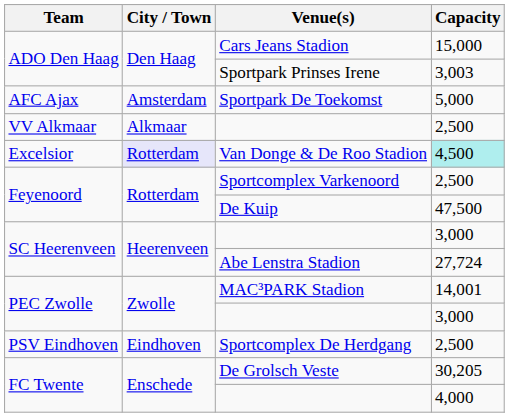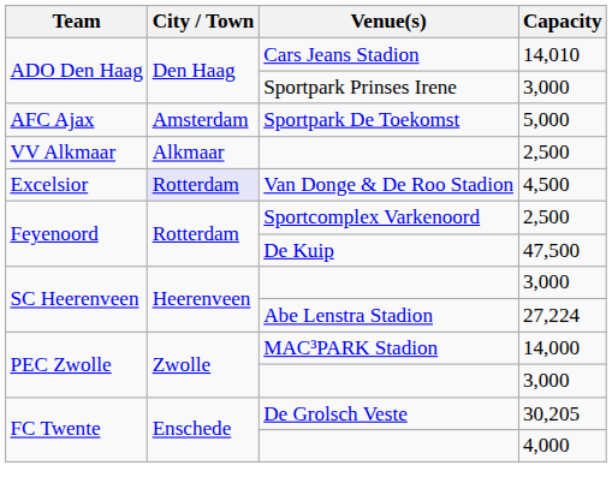 <table class="wikitable sortable">
 <tr>
 <th>Team</th>
 <th>City / Town</th>
 <th>Venue(s)</th>
 <th>Capacity</th>
 </tr>
 <tr>
 <td rowspan="2"><a href='#'>ADO Den Haag</a></td>
 <td rowspan="2"><a href='#'>Den Haag</a></td>
 <td><a href='#'>Cars Jeans Stadion</a></td>
-<td>15,000</td>
+<td>14,010</td>
 </tr>
 <tr>
 <td>Sportpark Prinses Irene</td>
-<td>3,003</td>
+<td>3,000</td>
 </tr>
 <tr>
 <td><a href='#'>AFC Ajax</a></td>
 <td><a href='#'>Amsterdam</a></td>
 <td><a href='#'>Sportpark De Toekomst</a></td>
 <td>5,000</td>
 </tr>
 <tr>
 <td><a href='#'>VV Alkmaar</a></td>
 <td><a href='#'>Alkmaar</a></td>
 <td></td>
 <td>2,500</td>
 </tr>
 <tr>
 <td><a href='#'>Excelsior</a></td>
 <td style="background: lavender;"><a href='#'>Rotterdam</a></td>
 <td><a href='#'>Van Donge & De Roo Stadion</a></td>
-<td style="background: paleturquoise;">4,500</td>
+<td>4,500</td>
 </tr>
 <tr>
 <td rowspan="2"><a href='#'>Feyenoord</a></td>
 <td rowspan="2"><a href='#'>Rotterdam</a></td>
 <td><a href='#'>Sportcomplex Varkenoord</a></td>
 <td>2,500</td>
 </tr>
 <tr>
 <td><a href='#'>De Kuip</a></td>
 <td>47,500</td>
 </tr>
 <tr>
 <td rowspan="2"><a href='#'>SC Heerenveen</a></td>
 <td rowspan="2"><a href='#'>Heerenveen</a></td>
 <td></td>
 <td>3,000</td>
 </tr>
 <tr>
 <td><a href='#'>Abe Lenstra Stadion</a></td>
-<td>27,724</td>
+<td>27,224</td>
 </tr>
 <tr>
 <td rowspan="2"><a href='#'>PEC Zwolle</a></td>
 <td rowspan="2"><a href='#'>Zwolle</a></td>
 <td><a href='#'>MAC³PARK Stadion</a></td>
-<td>14,001</td>
+<td>14,000</td>
 </tr>
 <tr>
 <td></td>
 <td>3,000</td>
-</tr>
-<tr>
-<td><a href='#'>PSV Eindhoven</a></td>
-<td><a href='#'>Eindhoven</a></td>
-<td><a href='#'>Sportcomplex De Herdgang</a></td>
-<td>2,500</td>
 </tr>
 <tr>
 <td rowspan="2"><a href='#'>FC Twente</a></td>
 <td rowspan="2"><a href='#'>Enschede</a></td>
 <td><a href='#'>De Grolsch Veste</a></td>
 <td>30,205</td>
 </tr>
 <tr>
 <td></td>
 <td>4,000</td>
 </tr>
 </table>
